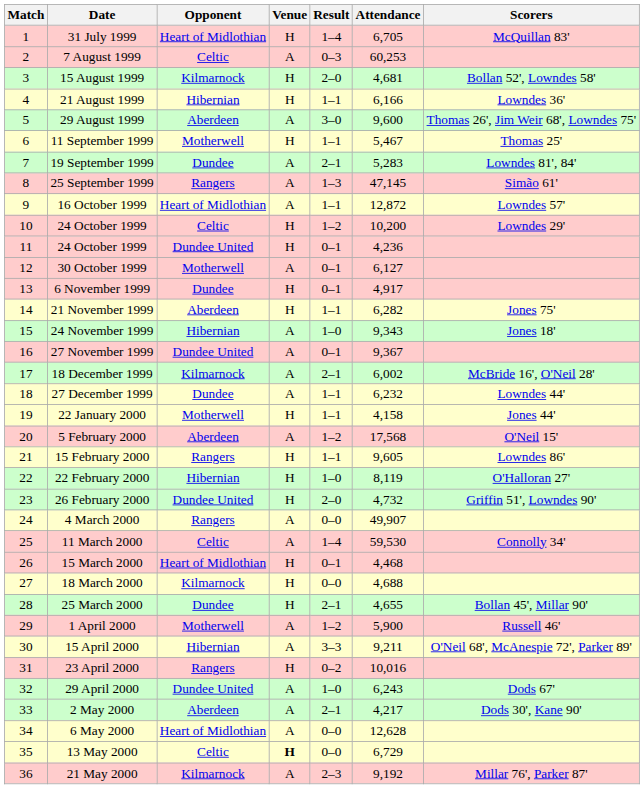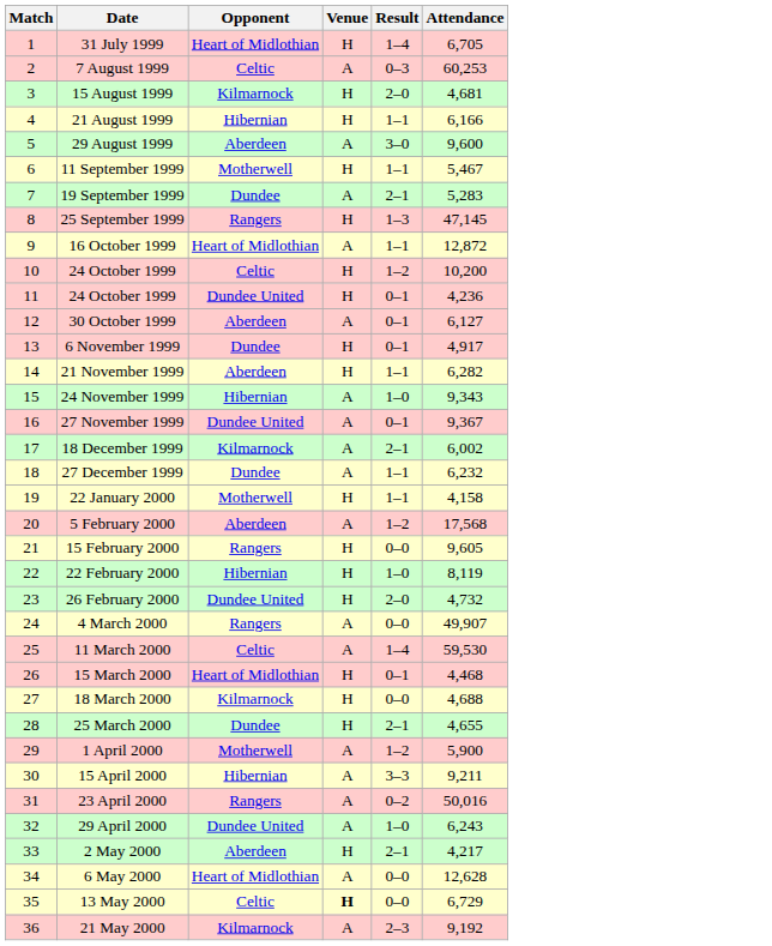 <table class="wikitable" style="font-size:100%; text-align:center">
 <tr>
 <th>Match</th>
 <th>Date</th>
 <th>Opponent</th>
 <th>Venue</th>
 <th>Result</th>
 <th>Attendance</th>
-<th>Scorers</th>
 </tr>
 <tr style="background: #FFCCCC;">
 <td>1</td>
 <td>31 July 1999</td>
 <td><a href='#'>Heart of Midlothian</a></td>
 <td>H</td>
 <td>1–4</td>
 <td>6,705</td>
-<td><a href='#'>McQuillan</a> 83'</td>
 </tr>
 <tr style="background: #FFCCCC;">
 <td>2</td>
 <td>7 August 1999</td>
 <td><a href='#'>Celtic</a></td>
 <td>A</td>
 <td>0–3</td>
 <td>60,253</td>
-<td></td>
 </tr>
 <tr style="background: #CCFFCC;">
 <td>3</td>
 <td>15 August 1999</td>
 <td><a href='#'>Kilmarnock</a></td>
 <td>H</td>
 <td>2–0</td>
 <td>4,681</td>
-<td><a href='#'>Bollan</a> 52', <a href='#'>Lowndes</a> 58'</td>
 </tr>
 <tr style="background: #FFFFCC;">
 <td>4</td>
 <td>21 August 1999</td>
 <td><a href='#'>Hibernian</a></td>
 <td>H</td>
 <td>1–1</td>
 <td>6,166</td>
-<td><a href='#'>Lowndes</a> 36'</td>
 </tr>
 <tr style="background: #CCFFCC;">
 <td>5</td>
 <td>29 August 1999</td>
 <td><a href='#'>Aberdeen</a></td>
 <td>A</td>
 <td>3–0</td>
 <td>9,600</td>
-<td><a href='#'>Thomas</a> 26', <a href='#'>Jim Weir</a> 68', <a href='#'>Lowndes</a> 75'</td>
 </tr>
 <tr style="background: #FFFFCC;">
 <td>6</td>
 <td>11 September 1999</td>
 <td><a href='#'>Motherwell</a></td>
 <td>H</td>
 <td>1–1</td>
 <td>5,467</td>
-<td><a href='#'>Thomas</a> 25'</td>
 </tr>
 <tr style="background: #CCFFCC;">
 <td>7</td>
 <td>19 September 1999</td>
 <td><a href='#'>Dundee</a></td>
 <td>A</td>
 <td>2–1</td>
 <td>5,283</td>
-<td><a href='#'>Lowndes</a> 81', 84'</td>
 </tr>
 <tr style="background: #FFCCCC;">
 <td>8</td>
 <td>25 September 1999</td>
 <td><a href='#'>Rangers</a></td>
-<td>A</td>
+<td>H</td>
 <td>1–3</td>
 <td>47,145</td>
-<td><a href='#'>Simão</a> 61'</td>
 </tr>
 <tr style="background: #FFFFCC;">
 <td>9</td>
 <td>16 October 1999</td>
 <td><a href='#'>Heart of Midlothian</a></td>
 <td>A</td>
 <td>1–1</td>
 <td>12,872</td>
-<td><a href='#'>Lowndes</a> 57'</td>
 </tr>
 <tr style="background: #FFCCCC;">
 <td>10</td>
 <td>24 October 1999</td>
 <td><a href='#'>Celtic</a></td>
 <td>H</td>
 <td>1–2</td>
 <td>10,200</td>
-<td><a href='#'>Lowndes</a> 29'</td>
 </tr>
 <tr style="background: #FFCCCC;">
 <td>11</td>
 <td>24 October 1999</td>
 <td><a href='#'>Dundee United</a></td>
 <td>H</td>
 <td>0–1</td>
 <td>4,236</td>
-<td></td>
 </tr>
 <tr style="background: #FFCCCC;">
 <td>12</td>
 <td>30 October 1999</td>
-<td><a href='#'>Motherwell</a></td>
+<td><a href='#'>Aberdeen</a></td>
 <td>A</td>
 <td>0–1</td>
 <td>6,127</td>
-<td></td>
 </tr>
 <tr style="background: #FFCCCC;">
 <td>13</td>
 <td>6 November 1999</td>
 <td><a href='#'>Dundee</a></td>
 <td>H</td>
 <td>0–1</td>
 <td>4,917</td>
-<td></td>
 </tr>
 <tr style="background: #FFFFCC;">
 <td>14</td>
 <td>21 November 1999</td>
 <td><a href='#'>Aberdeen</a></td>
 <td>H</td>
 <td>1–1</td>
 <td>6,282</td>
-<td><a href='#'>Jones</a> 75'</td>
 </tr>
 <tr style="background: #CCFFCC;">
 <td>15</td>
 <td>24 November 1999</td>
 <td><a href='#'>Hibernian</a></td>
 <td>A</td>
 <td>1–0</td>
 <td>9,343</td>
-<td><a href='#'>Jones</a> 18'</td>
 </tr>
 <tr style="background: #FFCCCC;">
 <td>16</td>
 <td>27 November 1999</td>
 <td><a href='#'>Dundee United</a></td>
 <td>A</td>
 <td>0–1</td>
 <td>9,367</td>
-<td></td>
 </tr>
 <tr style="background: #CCFFCC;">
 <td>17</td>
 <td>18 December 1999</td>
 <td><a href='#'>Kilmarnock</a></td>
 <td>A</td>
 <td>2–1</td>
 <td>6,002</td>
-<td><a href='#'>McBride</a> 16', <a href='#'>O'Neil</a> 28'</td>
 </tr>
 <tr style="background: #FFFFCC;">
 <td>18</td>
 <td>27 December 1999</td>
 <td><a href='#'>Dundee</a></td>
 <td>A</td>
 <td>1–1</td>
 <td>6,232</td>
-<td><a href='#'>Lowndes</a> 44'</td>
 </tr>
 <tr style="background: #FFFFCC;">
 <td>19</td>
 <td>22 January 2000</td>
 <td><a href='#'>Motherwell</a></td>
 <td>H</td>
 <td>1–1</td>
 <td>4,158</td>
-<td><a href='#'>Jones</a> 44'</td>
 </tr>
 <tr style="background: #FFCCCC;">
 <td>20</td>
 <td>5 February 2000</td>
 <td><a href='#'>Aberdeen</a></td>
 <td>A</td>
 <td>1–2</td>
 <td>17,568</td>
-<td><a href='#'>O'Neil</a> 15'</td>
 </tr>
 <tr style="background: #FFFFCC;">
 <td>21</td>
 <td>15 February 2000</td>
 <td><a href='#'>Rangers</a></td>
 <td>H</td>
-<td>1–1</td>
+<td>0–0</td>
 <td>9,605</td>
-<td><a href='#'>Lowndes</a> 86'</td>
 </tr>
 <tr style="background: #CCFFCC;">
 <td>22</td>
 <td>22 February 2000</td>
 <td><a href='#'>Hibernian</a></td>
 <td>H</td>
 <td>1–0</td>
 <td>8,119</td>
-<td><a href='#'>O'Halloran</a> 27'</td>
 </tr>
 <tr style="background: #CCFFCC;">
 <td>23</td>
 <td>26 February 2000</td>
 <td><a href='#'>Dundee United</a></td>
 <td>H</td>
 <td>2–0</td>
 <td>4,732</td>
-<td><a href='#'>Griffin</a> 51', <a href='#'>Lowndes</a> 90'</td>
 </tr>
 <tr style="background: #FFFFCC;">
 <td>24</td>
 <td>4 March 2000</td>
 <td><a href='#'>Rangers</a></td>
 <td>A</td>
 <td>0–0</td>
 <td>49,907</td>
-<td></td>
 </tr>
 <tr style="background: #FFCCCC;">
 <td>25</td>
 <td>11 March 2000</td>
 <td><a href='#'>Celtic</a></td>
 <td>A</td>
 <td>1–4</td>
 <td>59,530</td>
-<td><a href='#'>Connolly</a> 34'</td>
 </tr>
 <tr style="background: #FFCCCC;">
 <td>26</td>
 <td>15 March 2000</td>
 <td><a href='#'>Heart of Midlothian</a></td>
 <td>H</td>
 <td>0–1</td>
 <td>4,468</td>
-<td></td>
 </tr>
 <tr style="background: #FFFFCC;">
 <td>27</td>
 <td>18 March 2000</td>
 <td><a href='#'>Kilmarnock</a></td>
 <td>H</td>
 <td>0–0</td>
 <td>4,688</td>
-<td></td>
 </tr>
 <tr style="background: #CCFFCC;">
 <td>28</td>
 <td>25 March 2000</td>
 <td><a href='#'>Dundee</a></td>
 <td>H</td>
 <td>2–1</td>
 <td>4,655</td>
-<td><a href='#'>Bollan</a> 45', <a href='#'>Millar</a> 90'</td>
 </tr>
 <tr style="background: #FFCCCC;">
 <td>29</td>
 <td>1 April 2000</td>
 <td><a href='#'>Motherwell</a></td>
 <td>A</td>
 <td>1–2</td>
 <td>5,900</td>
-<td><a href='#'>Russell</a> 46'</td>
 </tr>
 <tr style="background: #FFFFCC;">
 <td>30</td>
 <td>15 April 2000</td>
 <td><a href='#'>Hibernian</a></td>
 <td>A</td>
 <td>3–3</td>
 <td>9,211</td>
-<td><a href='#'>O'Neil</a> 68', <a href='#'>McAnespie</a> 72', <a href='#'>Parker</a> 89'</td>
 </tr>
 <tr style="background: #FFCCCC;">
 <td>31</td>
 <td>23 April 2000</td>
 <td><a href='#'>Rangers</a></td>
-<td>H</td>
+<td>A</td>
 <td>0–2</td>
-<td>10,016</td>
-<td></td>
+<td>50,016</td>
 </tr>
 <tr style="background: #CCFFCC;">
 <td>32</td>
 <td>29 April 2000</td>
 <td><a href='#'>Dundee United</a></td>
 <td>A</td>
 <td>1–0</td>
 <td>6,243</td>
-<td><a href='#'>Dods</a> 67'</td>
 </tr>
 <tr style="background: #CCFFCC;">
 <td>33</td>
 <td>2 May 2000</td>
 <td><a href='#'>Aberdeen</a></td>
-<td>A</td>
+<td>H</td>
 <td>2–1</td>
 <td>4,217</td>
-<td><a href='#'>Dods</a> 30', <a href='#'>Kane</a> 90'</td>
 </tr>
 <tr style="background: #FFFFCC;">
 <td>34</td>
 <td>6 May 2000</td>
 <td><a href='#'>Heart of Midlothian</a></td>
 <td>A</td>
 <td>0–0</td>
 <td>12,628</td>
-<td></td>
 </tr>
 <tr style="background: #FFFFCC;">
 <td>35</td>
 <td>13 May 2000</td>
 <td><a href='#'>Celtic</a></td>
 <td><strong>H</strong></td>
 <td>0–0</td>
 <td>6,729</td>
-<td></td>
 </tr>
 <tr style="background: #FFCCCC;">
 <td>36</td>
 <td>21 May 2000</td>
 <td><a href='#'>Kilmarnock</a></td>
 <td>A</td>
 <td>2–3</td>
 <td>9,192</td>
-<td><a href='#'>Millar</a> 76', <a href='#'>Parker</a> 87'</td>
 </tr>
 </table>
